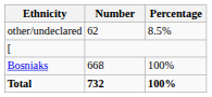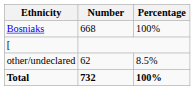 <table class="wikitable">
 <tr>
 <th width="100px">Ethnicity</th>
 <th width="80px">Number</th>
 <th width="80px">Percentage</th>
 </tr>
 <tr>
-<td>other/undeclared</td>
-<td>62</td>
-<td>8.5%</td>
+<td><a href='#'>Bosniaks</a></td>
+<td>668</td>
+<td>100%</td>
 </tr>
 <tr>
 <td>[</td>
 </tr>
 <tr>
-<td><a href='#'>Bosniaks</a></td>
-<td>668</td>
-<td>100%</td>
+<td>other/undeclared</td>
+<td>62</td>
+<td>8.5%</td>
 </tr>
 <tr>
 <td><strong>Total</strong></td>
 <td><strong>732</strong></td>
 <td><strong>100%</strong></td>
 </tr>
 </table>
